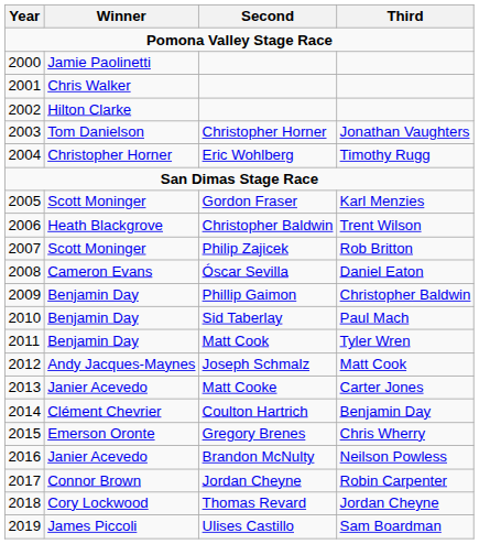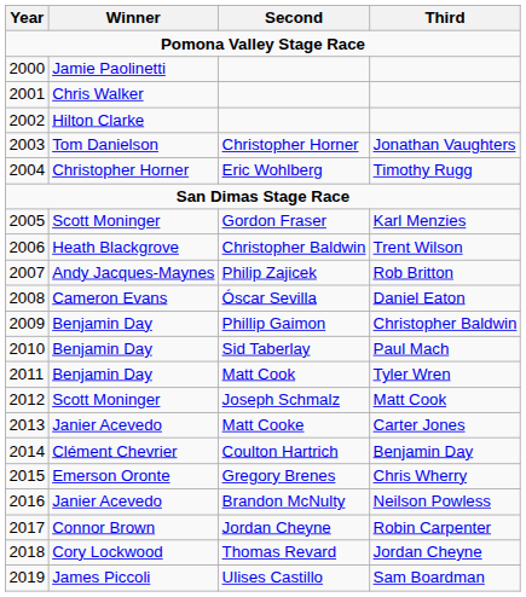 <table class="wikitable">
 <tr>
 <th>Year</th>
 <th>Winner</th>
 <th>Second</th>
 <th>Third</th>
 </tr>
 <tr>
 <td align=center colspan=4><strong>Pomona Valley Stage Race</strong></td>
 </tr>
 <tr>
 <td>2000</td>
 <td> <a href='#'>Jamie Paolinetti</a></td>
 <td></td>
 <td></td>
 </tr>
 <tr>
 <td>2001</td>
 <td> <a href='#'>Chris Walker</a></td>
 <td></td>
 <td></td>
 </tr>
 <tr>
 <td>2002</td>
 <td> <a href='#'>Hilton Clarke</a></td>
 <td></td>
 <td></td>
 </tr>
 <tr>
 <td>2003</td>
 <td> <a href='#'>Tom Danielson</a></td>
 <td> <a href='#'>Christopher Horner</a></td>
 <td> <a href='#'>Jonathan Vaughters</a></td>
 </tr>
 <tr>
 <td>2004</td>
 <td> <a href='#'>Christopher Horner</a></td>
 <td> <a href='#'>Eric Wohlberg</a></td>
 <td> <a href='#'>Timothy Rugg</a></td>
 </tr>
 <tr>
 <td align=center colspan=4><strong>San Dimas Stage Race</strong></td>
 </tr>
 <tr>
 <td>2005</td>
 <td> <a href='#'>Scott Moninger</a></td>
 <td> <a href='#'>Gordon Fraser</a></td>
 <td> <a href='#'>Karl Menzies</a></td>
 </tr>
 <tr>
 <td>2006</td>
 <td> <a href='#'>Heath Blackgrove</a></td>
 <td> <a href='#'>Christopher Baldwin</a></td>
 <td> <a href='#'>Trent Wilson</a></td>
 </tr>
 <tr>
 <td>2007</td>
-<td> <a href='#'>Scott Moninger</a></td>
+<td> <a href='#'>Andy Jacques-Maynes</a></td>
 <td> <a href='#'>Philip Zajicek</a></td>
 <td> <a href='#'>Rob Britton</a></td>
 </tr>
 <tr>
 <td>2008</td>
 <td> <a href='#'>Cameron Evans</a></td>
 <td> <a href='#'>Óscar Sevilla</a></td>
 <td> <a href='#'>Daniel Eaton</a></td>
 </tr>
 <tr>
 <td>2009</td>
 <td> <a href='#'>Benjamin Day</a></td>
 <td> <a href='#'>Phillip Gaimon</a></td>
 <td> <a href='#'>Christopher Baldwin</a></td>
 </tr>
 <tr>
 <td>2010</td>
 <td> <a href='#'>Benjamin Day</a></td>
 <td> <a href='#'>Sid Taberlay</a></td>
 <td> <a href='#'>Paul Mach</a></td>
 </tr>
 <tr>
 <td>2011</td>
 <td> <a href='#'>Benjamin Day</a></td>
 <td> <a href='#'>Matt Cook</a></td>
 <td> <a href='#'>Tyler Wren</a></td>
 </tr>
 <tr>
 <td>2012</td>
-<td> <a href='#'>Andy Jacques-Maynes</a></td>
+<td> <a href='#'>Scott Moninger</a></td>
 <td> <a href='#'>Joseph Schmalz</a></td>
 <td> <a href='#'>Matt Cook</a></td>
 </tr>
 <tr>
 <td>2013</td>
 <td> <a href='#'>Janier Acevedo</a></td>
 <td> <a href='#'>Matt Cooke</a></td>
 <td> <a href='#'>Carter Jones</a></td>
 </tr>
 <tr>
 <td>2014</td>
 <td> <a href='#'>Clément Chevrier</a></td>
 <td> <a href='#'>Coulton Hartrich</a></td>
 <td> <a href='#'>Benjamin Day</a></td>
 </tr>
 <tr>
 <td>2015</td>
 <td> <a href='#'>Emerson Oronte</a></td>
 <td> <a href='#'>Gregory Brenes</a></td>
 <td> <a href='#'>Chris Wherry</a></td>
 </tr>
 <tr>
 <td>2016</td>
 <td> <a href='#'>Janier Acevedo</a></td>
 <td> <a href='#'>Brandon McNulty</a></td>
 <td> <a href='#'>Neilson Powless</a></td>
 </tr>
 <tr>
 <td>2017</td>
 <td> <a href='#'>Connor Brown</a></td>
 <td> <a href='#'>Jordan Cheyne</a></td>
 <td> <a href='#'>Robin Carpenter</a></td>
 </tr>
 <tr>
 <td>2018</td>
 <td> <a href='#'>Cory Lockwood</a></td>
 <td> <a href='#'>Thomas Revard</a></td>
 <td> <a href='#'>Jordan Cheyne</a></td>
 </tr>
 <tr>
 <td>2019</td>
 <td> <a href='#'>James Piccoli</a></td>
 <td> <a href='#'>Ulises Castillo</a></td>
 <td> <a href='#'>Sam Boardman</a></td>
 </tr>
 </table>
